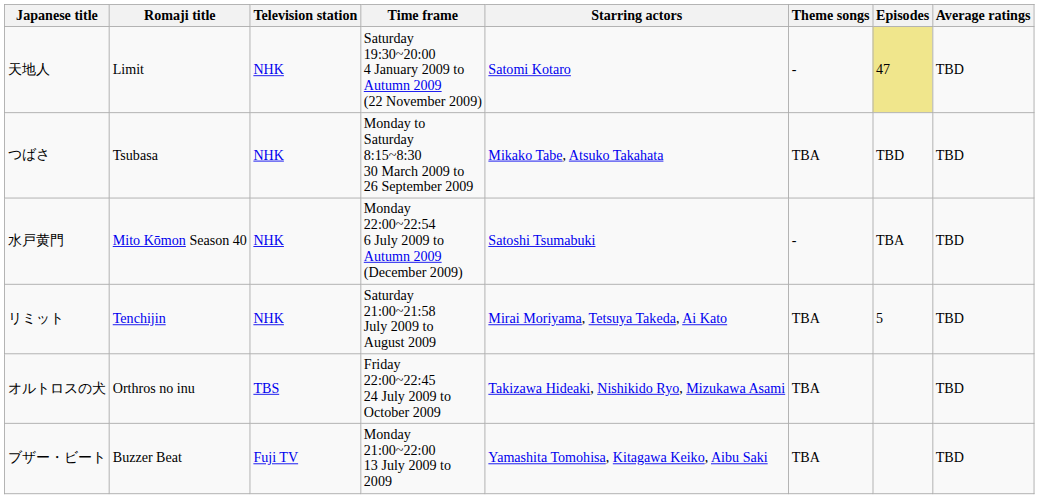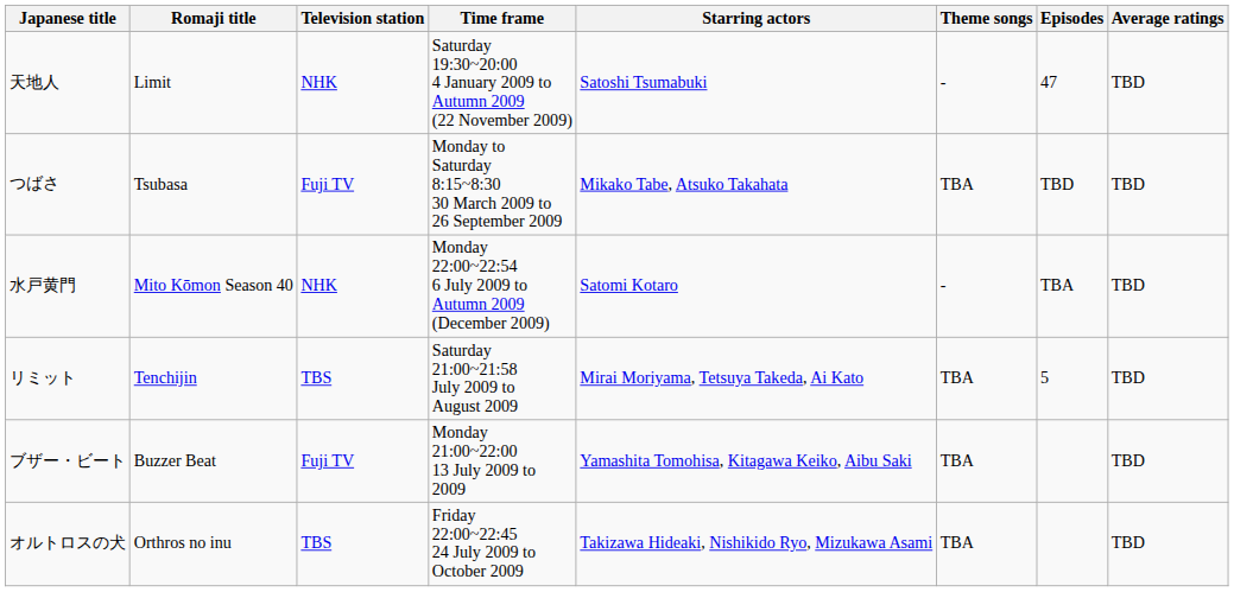 <table class="wikitable">
 <tr>
 <th align="left">Japanese title</th>
 <th align="left">Romaji title</th>
 <th align="left">Television station</th>
 <th align="left">Time frame</th>
 <th align="left">Starring actors</th>
 <th align="left">Theme songs</th>
 <th align="left">Episodes</th>
 <th align="left">Average ratings</th>
 </tr>
 <tr>
 <td align="left">天地人</td>
 <td align="left">Limit</td>
 <td align="left"><a href='#'>NHK</a></td>
 <td align="left">Saturday <br>19:30~20:00<br>4 January 2009 to<br> <a href='#'>Autumn 2009</a><br>(22 November 2009)</td>
-<td align="left"><a href='#'>Satomi Kotaro</a></td>
+<td align="left"><a href='#'>Satoshi Tsumabuki</a></td>
 <td align="left">-</td>
-<td align="left" style="background: khaki;">47</td>
+<td align="left">47</td>
 <td align="left">TBD</td>
 </tr>
 <tr>
 <td align="left">つばさ</td>
 <td align="left">Tsubasa</td>
-<td align="left"><a href='#'>NHK</a></td>
+<td align="left"><a href='#'>Fuji TV</a></td>
 <td align="left">Monday to<br> Saturday <br>8:15~8:30<br>30 March 2009 to<br> 26 September 2009</td>
 <td align="left"><a href='#'>Mikako Tabe</a>, <a href='#'>Atsuko Takahata</a></td>
 <td align="left">TBA</td>
 <td align="left">TBD</td>
 <td align="left">TBD</td>
 </tr>
 <tr>
 <td align="left">水戸黄門</td>
 <td align="left"><a href='#'>Mito Kōmon</a> Season 40</td>
 <td align="left"><a href='#'>NHK</a></td>
 <td align="left">Monday <br>22:00~22:54<br>6 July 2009 to<br> <a href='#'>Autumn 2009</a><br>(December 2009)</td>
-<td align="left"><a href='#'>Satoshi Tsumabuki</a></td>
+<td align="left"><a href='#'>Satomi Kotaro</a></td>
 <td align="left">-</td>
 <td align="left">TBA</td>
 <td align="left">TBD</td>
 </tr>
 <tr>
 <td align="left">リミット</td>
 <td align="left"><a href='#'>Tenchijin</a></td>
-<td align="left"><a href='#'>NHK</a></td>
+<td align="left"><a href='#'>TBS</a></td>
 <td align="left">Saturday <br>21:00~21:58<br>July 2009 to<br> August 2009</td>
 <td align="left"><a href='#'>Mirai Moriyama</a>, <a href='#'>Tetsuya Takeda</a>, <a href='#'>Ai Kato</a></td>
 <td align="left">TBA</td>
 <td align="left">5</td>
+<td align="left">TBD</td>
+</tr>
+<tr>
+<td align="left">ブザー・ビート</td>
+<td align="left">Buzzer Beat</td>
+<td align="left"><a href='#'>Fuji TV</a></td>
+<td align="left">Monday <br>21:00~22:00<br>13 July 2009 to<br> 2009</td>
+<td align="left"><a href='#'>Yamashita Tomohisa</a>, <a href='#'>Kitagawa Keiko</a>, <a href='#'>Aibu Saki</a></td>
+<td align="left">TBA</td>
+<td align="left"></td>
 <td align="left">TBD</td>
 </tr>
 <tr>
 <td align="left">オルトロスの犬</td>
 <td align="left">Orthros no inu</td>
 <td align="left"><a href='#'>TBS</a></td>
 <td align="left">Friday <br>22:00~22:45<br>24 July 2009 to<br> October 2009</td>
 <td align="left"><a href='#'>Takizawa Hideaki</a>, <a href='#'>Nishikido Ryo</a>, <a href='#'>Mizukawa Asami</a></td>
 <td align="left">TBA</td>
 <td align="left"></td>
 <td align="left">TBD</td>
 </tr>
-<tr>
-<td align="left">ブザー・ビート</td>
-<td align="left">Buzzer Beat</td>
-<td align="left"><a href='#'>Fuji TV</a></td>
-<td align="left">Monday <br>21:00~22:00<br>13 July 2009 to<br> 2009</td>
-<td align="left"><a href='#'>Yamashita Tomohisa</a>, <a href='#'>Kitagawa Keiko</a>, <a href='#'>Aibu Saki</a></td>
-<td align="left">TBA</td>
-<td align="left"></td>
-<td align="left">TBD</td>
-</tr>
 </table>
